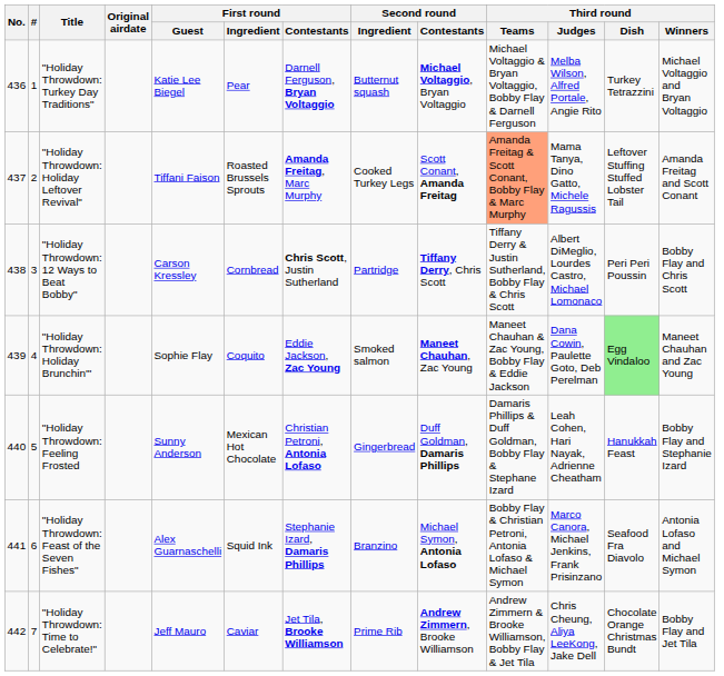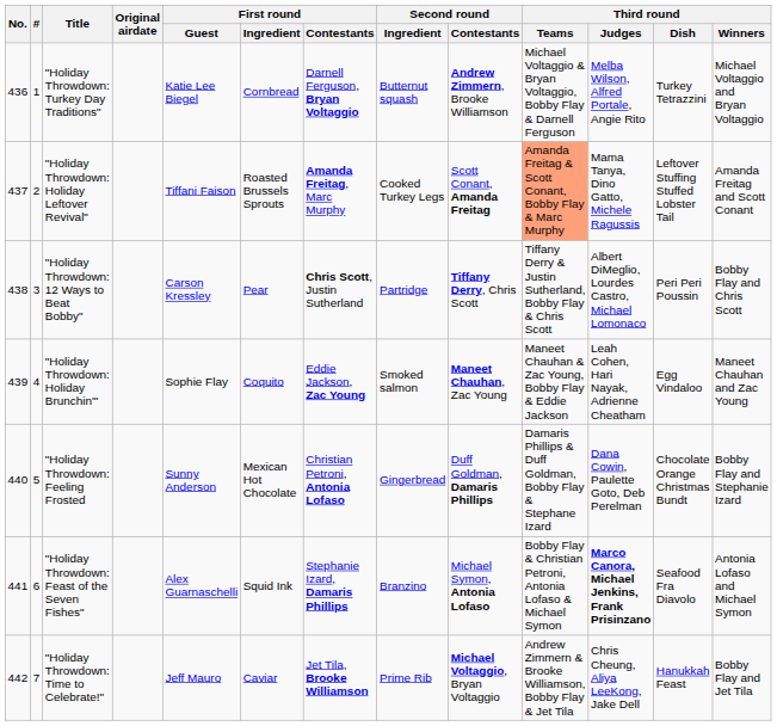 <table class="wikitable">
 <tr>
 <th rowspan="2">No.</th>
 <th rowspan="2">#</th>
 <th rowspan="2">Title</th>
 <th rowspan="2">Original airdate</th>
 <th colspan="3">First round</th>
 <th colspan="2">Second round</th>
 <th colspan="4">Third round</th>
 </tr>
 <tr>
 <th>Guest</th>
 <th>Ingredient</th>
 <th>Contestants</th>
 <th>Ingredient</th>
 <th>Contestants</th>
 <th>Teams</th>
 <th>Judges</th>
 <th>Dish</th>
 <th>Winners</th>
 </tr>
 <tr>
 <td>436</td>
 <td>1</td>
 <td>"Holiday Throwdown: Turkey Day Traditions"</td>
 <td></td>
 <td><a href='#'>Katie Lee Biegel</a></td>
-<td><a href='#'>Pear</a></td>
+<td><a href='#'>Cornbread</a></td>
 <td><a href='#'>Darnell Ferguson</a>, <strong><a href='#'>Bryan Voltaggio</a></strong></td>
 <td><a href='#'>Butternut squash</a></td>
-<td><strong><a href='#'>Michael Voltaggio</a></strong>, Bryan Voltaggio</td>
+<td><strong><a href='#'>Andrew Zimmern</a></strong>, Brooke Williamson</td>
 <td>Michael Voltaggio & Bryan Voltaggio, Bobby Flay & Darnell Ferguson</td>
 <td><a href='#'>Melba Wilson</a>, <a href='#'>Alfred Portale</a>, Angie Rito</td>
 <td>Turkey Tetrazzini</td>
 <td>Michael Voltaggio and Bryan Voltaggio</td>
 </tr>
 <tr>
 <td>437</td>
 <td>2</td>
 <td>"Holiday Throwdown: Holiday Leftover Revival"</td>
 <td></td>
 <td><a href='#'>Tiffani Faison</a></td>
 <td>Roasted Brussels Sprouts</td>
 <td><strong><a href='#'>Amanda Freitag</a></strong>, <a href='#'>Marc Murphy</a></td>
 <td>Cooked Turkey Legs</td>
 <td><a href='#'>Scott Conant</a>, <strong>Amanda Freitag</strong></td>
 <td style="background: lightsalmon;">Amanda Freitag & Scott Conant, Bobby Flay & Marc Murphy</td>
 <td>Mama Tanya, Dino Gatto, <a href='#'>Michele Ragussis</a></td>
 <td>Leftover Stuffing Stuffed Lobster Tail</td>
 <td>Amanda Freitag and Scott Conant</td>
 </tr>
 <tr>
 <td>438</td>
 <td>3</td>
 <td>"Holiday Throwdown: 12 Ways to Beat Bobby"</td>
 <td></td>
 <td><a href='#'>Carson Kressley</a></td>
-<td><a href='#'>Cornbread</a></td>
+<td><a href='#'>Pear</a></td>
 <td><strong>Chris Scott</strong>, Justin Sutherland</td>
 <td><a href='#'>Partridge</a></td>
 <td><strong><a href='#'>Tiffany Derry</a></strong>, Chris Scott</td>
 <td>Tiffany Derry & Justin Sutherland, Bobby Flay & Chris Scott</td>
 <td>Albert DiMeglio, Lourdes Castro, <a href='#'>Michael Lomonaco</a></td>
 <td>Peri Peri Poussin</td>
 <td>Bobby Flay and Chris Scott</td>
 </tr>
 <tr>
 <td>439</td>
 <td>4</td>
 <td>"Holiday Throwdown: Holiday Brunchin'"</td>
 <td></td>
 <td>Sophie Flay</td>
 <td><a href='#'>Coquito</a></td>
 <td><a href='#'>Eddie Jackson</a>, <strong><a href='#'>Zac Young</a></strong></td>
 <td>Smoked salmon</td>
 <td><strong><a href='#'>Maneet Chauhan</a></strong>, Zac Young</td>
 <td>Maneet Chauhan & Zac Young, Bobby Flay & Eddie Jackson</td>
-<td><a href='#'>Dana Cowin</a>, Paulette Goto, Deb Perelman</td>
-<td style="background: lightgreen;">Egg Vindaloo</td>
+<td>Leah Cohen, Hari Nayak, Adrienne Cheatham</td>
+<td>Egg Vindaloo</td>
 <td>Maneet Chauhan and Zac Young</td>
 </tr>
 <tr>
 <td>440</td>
 <td>5</td>
 <td>"Holiday Throwdown: Feeling Frosted</td>
 <td></td>
 <td><a href='#'>Sunny Anderson</a></td>
 <td>Mexican Hot Chocolate</td>
 <td><a href='#'>Christian Petroni</a>, <strong><a href='#'>Antonia Lofaso</a></strong></td>
 <td><a href='#'>Gingerbread</a></td>
 <td><a href='#'>Duff Goldman</a>, <strong>Damaris Phillips</strong></td>
 <td>Damaris Phillips & Duff Goldman, Bobby Flay & Stephane Izard</td>
-<td>Leah Cohen, Hari Nayak, Adrienne Cheatham</td>
-<td><a href='#'>Hanukkah</a> Feast</td>
+<td><a href='#'>Dana Cowin</a>, Paulette Goto, Deb Perelman</td>
+<td>Chocolate Orange Christmas Bundt</td>
 <td>Bobby Flay and Stephanie Izard</td>
 </tr>
 <tr>
 <td>441</td>
 <td>6</td>
 <td>"Holiday Throwdown: Feast of the Seven Fishes"</td>
 <td></td>
 <td><a href='#'>Alex Guarnaschelli</a></td>
 <td>Squid Ink</td>
 <td><a href='#'>Stephanie Izard</a>, <strong><a href='#'>Damaris Phillips</a></strong></td>
 <td><a href='#'>Branzino</a></td>
 <td><a href='#'>Michael Symon</a>, <strong>Antonia Lofaso</strong></td>
 <td>Bobby Flay & Christian Petroni, Antonia Lofaso & Michael Symon</td>
-<td><a href='#'>Marco Canora</a>, Michael Jenkins, Frank Prisinzano</td>
+<td><strong><a href='#'>Marco Canora</a>, Michael Jenkins, Frank Prisinzano</strong></td>
 <td>Seafood Fra Diavolo</td>
 <td>Antonia Lofaso and Michael Symon</td>
 </tr>
 <tr>
 <td>442</td>
 <td>7</td>
 <td>"Holiday Throwdown: Time to Celebrate!"</td>
 <td></td>
 <td><a href='#'>Jeff Mauro</a></td>
 <td><a href='#'>Caviar</a></td>
 <td><a href='#'>Jet Tila</a>, <strong><a href='#'>Brooke Williamson</a></strong></td>
 <td><a href='#'>Prime Rib</a></td>
-<td><strong><a href='#'>Andrew Zimmern</a></strong>, Brooke Williamson</td>
+<td><strong><a href='#'>Michael Voltaggio</a></strong>, Bryan Voltaggio</td>
 <td>Andrew Zimmern & Brooke Williamson, Bobby Flay & Jet Tila</td>
 <td>Chris Cheung, <a href='#'>Aliya LeeKong</a>, Jake Dell</td>
-<td>Chocolate Orange Christmas Bundt</td>
+<td><a href='#'>Hanukkah</a> Feast</td>
 <td>Bobby Flay and Jet Tila</td>
 </tr>
 </table>
